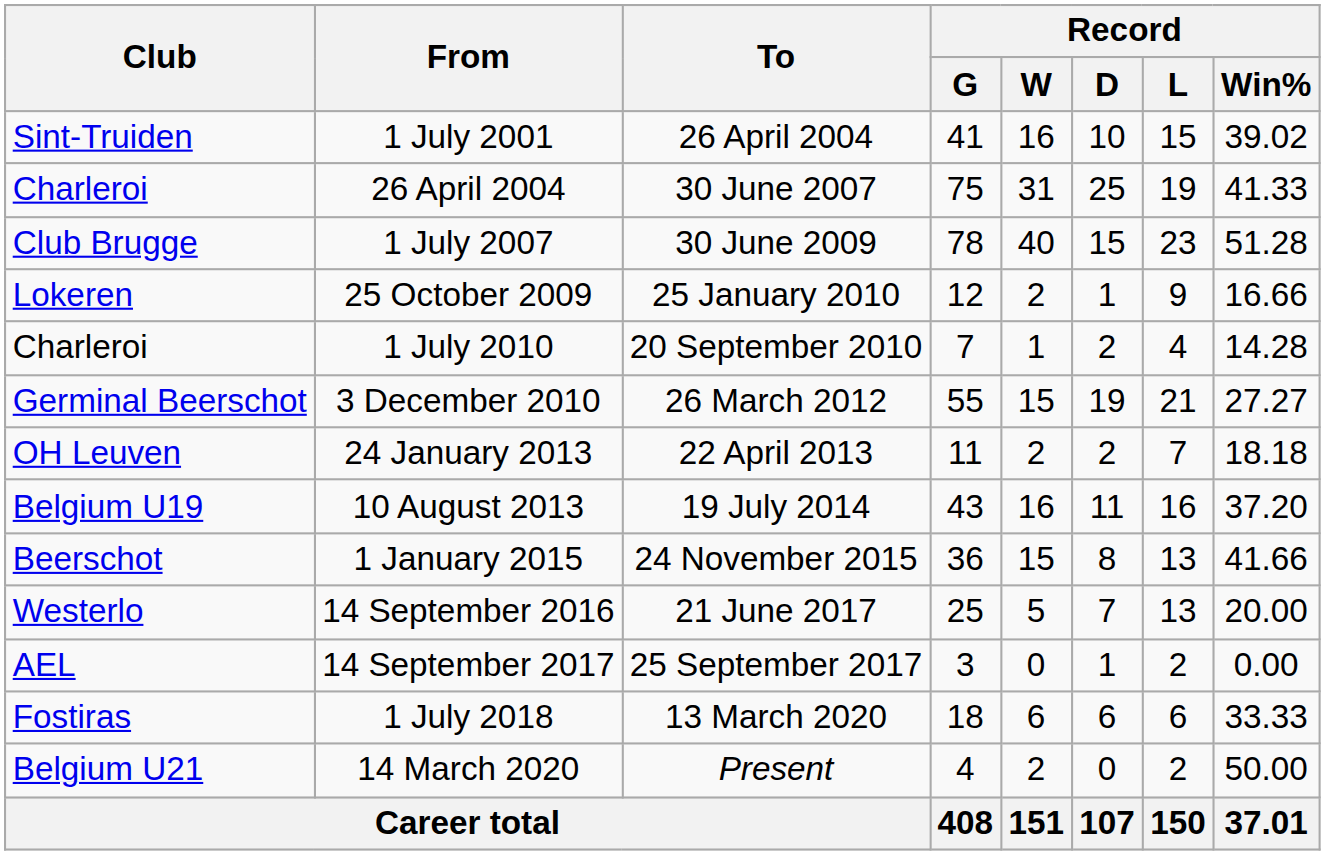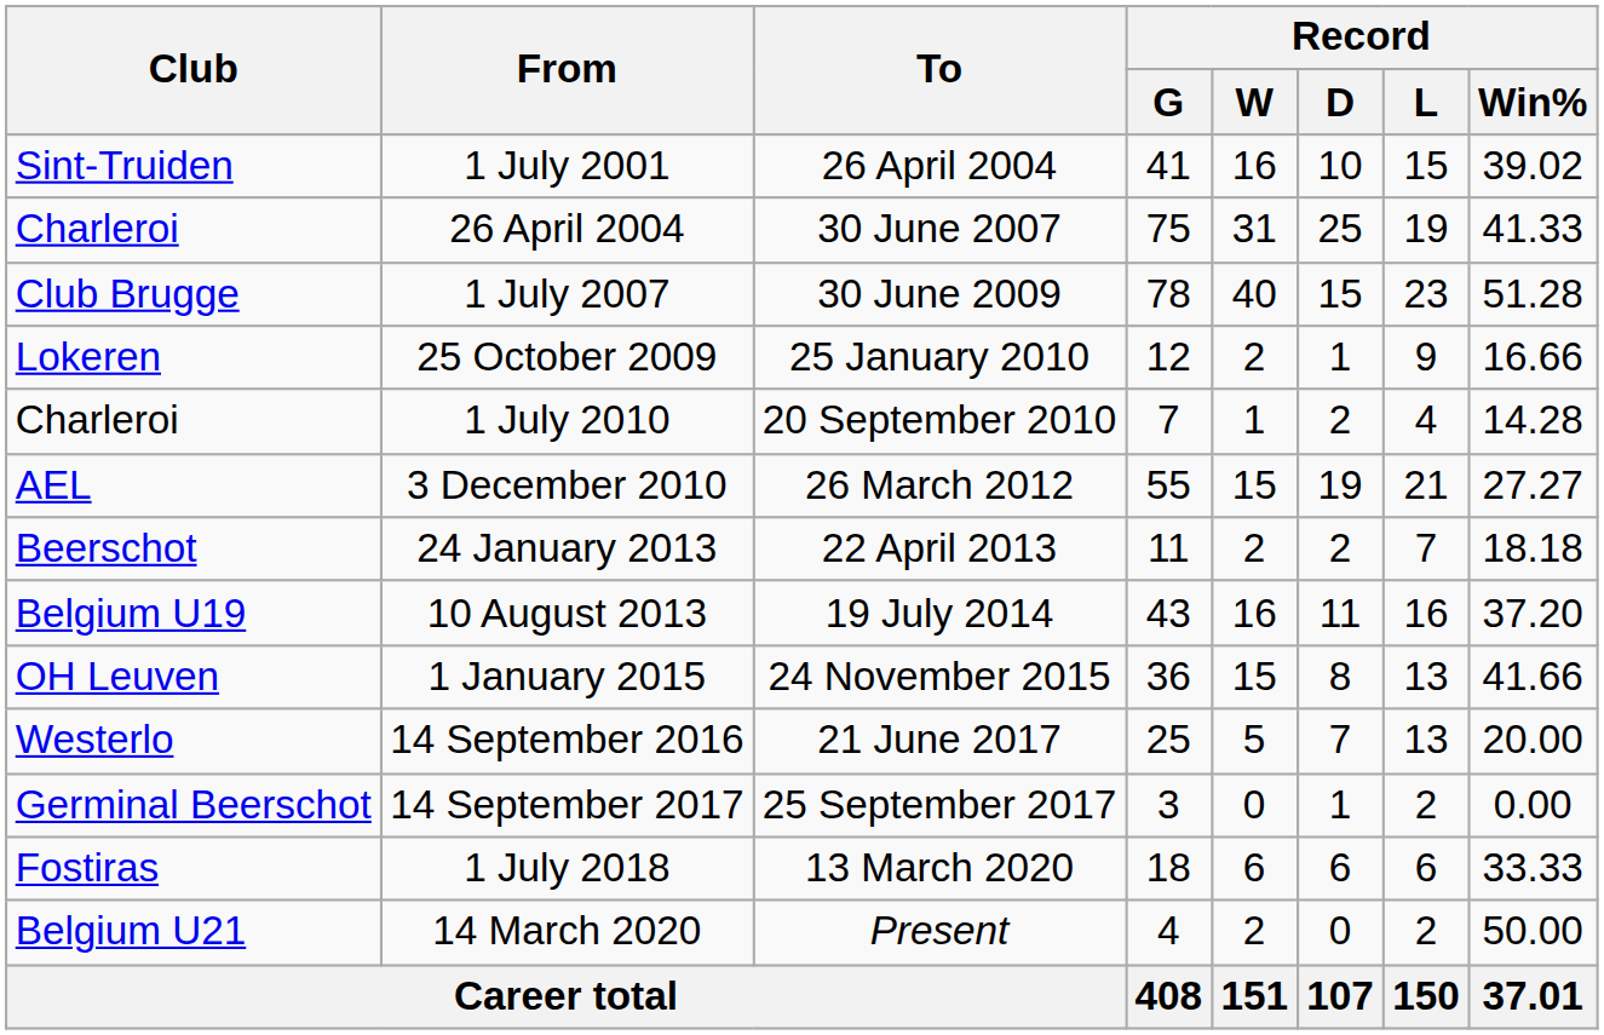 <table class="wikitable">
 <tr>
 <th rowspan="2">Club</th>
 <th rowspan="2">From</th>
 <th rowspan="2">To</th>
 <th colspan="5">Record</th>
 </tr>
 <tr>
 <th>G</th>
 <th>W</th>
 <th>D</th>
 <th>L</th>
 <th>Win%</th>
 </tr>
 <tr>
 <td><a href='#'>Sint-Truiden</a></td>
 <td style="text-align: center">1 July 2001</td>
 <td style="text-align: center">26 April 2004</td>
 <td style="text-align: center">41</td>
 <td style="text-align: center">16</td>
 <td style="text-align: center">10</td>
 <td style="text-align: center">15</td>
 <td style="text-align: center">39.02</td>
 </tr>
 <tr>
 <td><a href='#'>Charleroi</a></td>
 <td style="text-align: center">26 April 2004</td>
 <td style="text-align: center">30 June 2007</td>
 <td style="text-align: center">75</td>
 <td style="text-align: center">31</td>
 <td style="text-align: center">25</td>
 <td style="text-align: center">19</td>
 <td style="text-align: center">41.33</td>
 </tr>
 <tr>
 <td><a href='#'>Club Brugge</a></td>
 <td style="text-align: center">1 July 2007</td>
 <td style="text-align: center">30 June 2009</td>
 <td style="text-align: center">78</td>
 <td style="text-align: center">40</td>
 <td style="text-align: center">15</td>
 <td style="text-align: center">23</td>
 <td style="text-align: center">51.28</td>
 </tr>
 <tr>
 <td><a href='#'>Lokeren</a></td>
 <td style="text-align: center">25 October 2009</td>
 <td style="text-align: center">25 January 2010</td>
 <td style="text-align: center">12</td>
 <td style="text-align: center">2</td>
 <td style="text-align: center">1</td>
 <td style="text-align: center">9</td>
 <td style="text-align: center">16.66</td>
 </tr>
 <tr>
 <td>Charleroi</td>
 <td style="text-align: center">1 July 2010</td>
 <td style="text-align: center">20 September 2010</td>
 <td style="text-align: center">7</td>
 <td style="text-align: center">1</td>
 <td style="text-align: center">2</td>
 <td style="text-align: center">4</td>
 <td style="text-align: center">14.28</td>
 </tr>
 <tr>
-<td><a href='#'>Germinal Beerschot</a></td>
+<td><a href='#'>AEL</a></td>
 <td style="text-align: center">3 December 2010</td>
 <td style="text-align: center">26 March 2012</td>
 <td style="text-align: center">55</td>
 <td style="text-align: center">15</td>
 <td style="text-align: center">19</td>
 <td style="text-align: center">21</td>
 <td style="text-align: center">27.27</td>
 </tr>
 <tr>
-<td><a href='#'>OH Leuven</a></td>
+<td><a href='#'>Beerschot</a></td>
 <td style="text-align: center">24 January 2013</td>
 <td style="text-align: center">22 April 2013</td>
 <td style="text-align: center">11</td>
 <td style="text-align: center">2</td>
 <td style="text-align: center">2</td>
 <td style="text-align: center">7</td>
 <td style="text-align: center">18.18</td>
 </tr>
 <tr>
 <td><a href='#'>Belgium U19</a></td>
 <td style="text-align: center">10 August 2013</td>
 <td style="text-align: center">19 July 2014</td>
 <td style="text-align: center">43</td>
 <td style="text-align: center">16</td>
 <td style="text-align: center">11</td>
 <td style="text-align: center">16</td>
 <td style="text-align: center">37.20</td>
 </tr>
 <tr>
-<td><a href='#'>Beerschot</a></td>
+<td><a href='#'>OH Leuven</a></td>
 <td style="text-align: center">1 January 2015</td>
 <td style="text-align: center">24 November 2015</td>
 <td style="text-align: center">36</td>
 <td style="text-align: center">15</td>
 <td style="text-align: center">8</td>
 <td style="text-align: center">13</td>
 <td style="text-align: center">41.66</td>
 </tr>
 <tr>
 <td><a href='#'>Westerlo</a></td>
 <td style="text-align: center">14 September 2016</td>
 <td style="text-align: center">21 June 2017</td>
 <td style="text-align: center">25</td>
 <td style="text-align: center">5</td>
 <td style="text-align: center">7</td>
 <td style="text-align: center">13</td>
 <td style="text-align: center">20.00</td>
 </tr>
 <tr>
-<td><a href='#'>AEL</a></td>
+<td><a href='#'>Germinal Beerschot</a></td>
 <td style="text-align: center">14 September 2017</td>
 <td style="text-align: center">25 September 2017</td>
 <td style="text-align: center">3</td>
 <td style="text-align: center">0</td>
 <td style="text-align: center">1</td>
 <td style="text-align: center">2</td>
 <td style="text-align: center">0.00</td>
 </tr>
 <tr>
 <td><a href='#'>Fostiras</a></td>
 <td style="text-align: center">1 July 2018</td>
 <td style="text-align: center">13 March 2020</td>
 <td style="text-align: center">18</td>
 <td style="text-align: center">6</td>
 <td style="text-align: center">6</td>
 <td style="text-align: center">6</td>
 <td style="text-align: center">33.33</td>
 </tr>
 <tr>
 <td><a href='#'>Belgium U21</a></td>
 <td style="text-align: center">14 March 2020</td>
 <td style="text-align: center"><em>Present</em></td>
 <td style="text-align: center">4</td>
 <td style="text-align: center">2</td>
 <td style="text-align: center">0</td>
 <td style="text-align: center">2</td>
 <td style="text-align: center">50.00</td>
 </tr>
 <tr>
 <th colspan="3">Career total</th>
 <th>408</th>
 <th>151</th>
 <th>107</th>
 <th>150</th>
 <th>37.01</th>
 </tr>
 </table>
